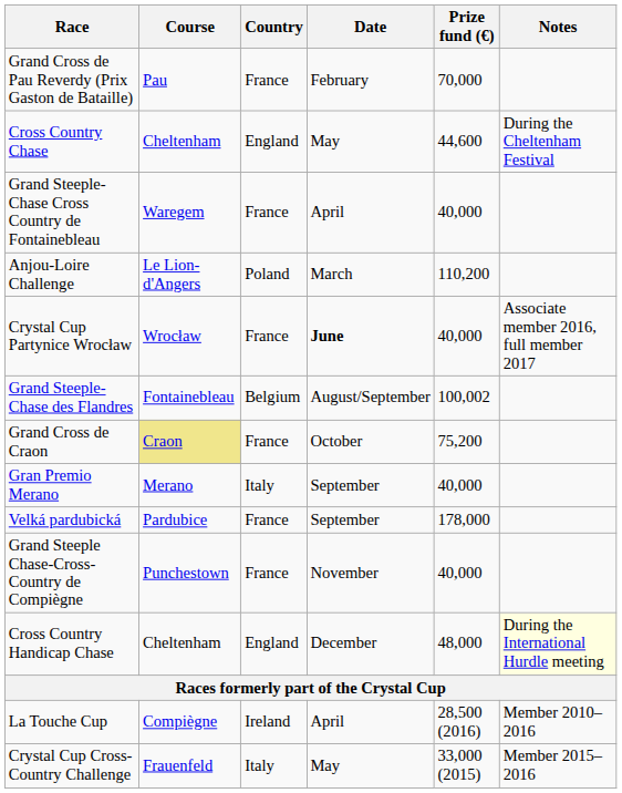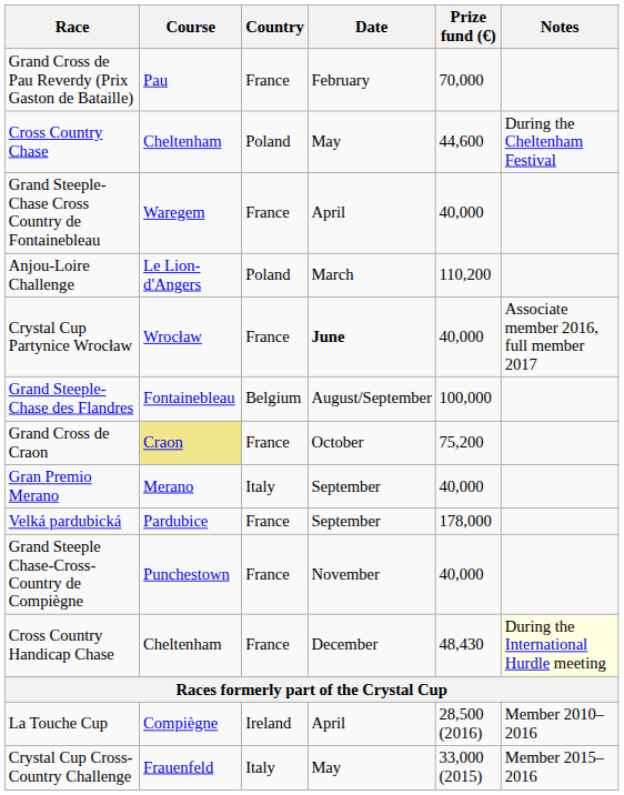 <table class="wikitable sortable">
 <tr>
 <th>Race</th>
 <th>Course</th>
 <th>Country</th>
 <th>Date</th>
 <th>Prize fund (€)</th>
 <th>Notes</th>
 </tr>
 <tr>
 <td>Grand Cross de Pau Reverdy (Prix Gaston de Bataille)</td>
 <td><a href='#'>Pau</a></td>
 <td>France</td>
 <td>February</td>
 <td>70,000</td>
 <td></td>
 </tr>
 <tr>
 <td><a href='#'>Cross Country Chase</a></td>
 <td><a href='#'>Cheltenham</a></td>
-<td>England</td>
+<td>Poland</td>
 <td>May</td>
 <td>44,600</td>
 <td>During the <a href='#'>Cheltenham Festival</a></td>
 </tr>
 <tr>
 <td>Grand Steeple-Chase Cross Country de Fontainebleau</td>
 <td><a href='#'>Waregem</a></td>
 <td>France</td>
 <td>April</td>
 <td>40,000</td>
 <td></td>
 </tr>
 <tr>
 <td>Anjou-Loire Challenge</td>
 <td><a href='#'>Le Lion-d'Angers</a></td>
 <td>Poland</td>
 <td>March</td>
 <td>110,200</td>
 <td></td>
 </tr>
 <tr>
 <td>Crystal Cup Partynice Wrocław</td>
 <td><a href='#'>Wrocław</a></td>
 <td>France</td>
 <td><strong>June</strong></td>
 <td>40,000</td>
 <td>Associate member 2016, full member 2017</td>
 </tr>
 <tr>
 <td><a href='#'>Grand Steeple-Chase des Flandres</a></td>
 <td><a href='#'>Fontainebleau</a></td>
 <td>Belgium</td>
 <td>August/September</td>
-<td>100,002</td>
+<td>100,000</td>
 <td></td>
 </tr>
 <tr>
 <td>Grand Cross de Craon</td>
 <td style="background: khaki;"><a href='#'>Craon</a></td>
 <td>France</td>
 <td>October</td>
 <td>75,200</td>
 <td></td>
 </tr>
 <tr>
 <td><a href='#'>Gran Premio Merano</a></td>
 <td><a href='#'>Merano</a></td>
 <td>Italy</td>
 <td>September</td>
 <td>40,000</td>
 <td></td>
 </tr>
 <tr>
 <td><a href='#'>Velká pardubická</a></td>
 <td><a href='#'>Pardubice</a></td>
 <td>France</td>
 <td>September</td>
 <td>178,000</td>
 <td></td>
 </tr>
 <tr>
 <td>Grand Steeple Chase-Cross-Country de Compiègne</td>
 <td><a href='#'>Punchestown</a></td>
 <td>France</td>
 <td>November</td>
 <td>40,000</td>
 <td></td>
 </tr>
 <tr>
 <td>Cross Country Handicap Chase</td>
 <td>Cheltenham</td>
-<td>England</td>
+<td>France</td>
 <td>December</td>
-<td>48,000</td>
+<td>48,430</td>
 <td style="background: lightyellow;">During the <a href='#'>International Hurdle</a> meeting</td>
 </tr>
 <tr>
 <th colspan="7">Races formerly part of the Crystal Cup</th>
 </tr>
 <tr>
 <td>La Touche Cup</td>
 <td><a href='#'>Compiègne</a></td>
 <td>Ireland</td>
 <td>April</td>
 <td>28,500 (2016)</td>
 <td>Member 2010–2016</td>
 </tr>
 <tr>
 <td>Crystal Cup Cross-Country Challenge</td>
 <td><a href='#'>Frauenfeld</a></td>
 <td>Italy</td>
 <td>May</td>
 <td>33,000 (2015)</td>
 <td>Member 2015–2016</td>
 </tr>
 </table>
